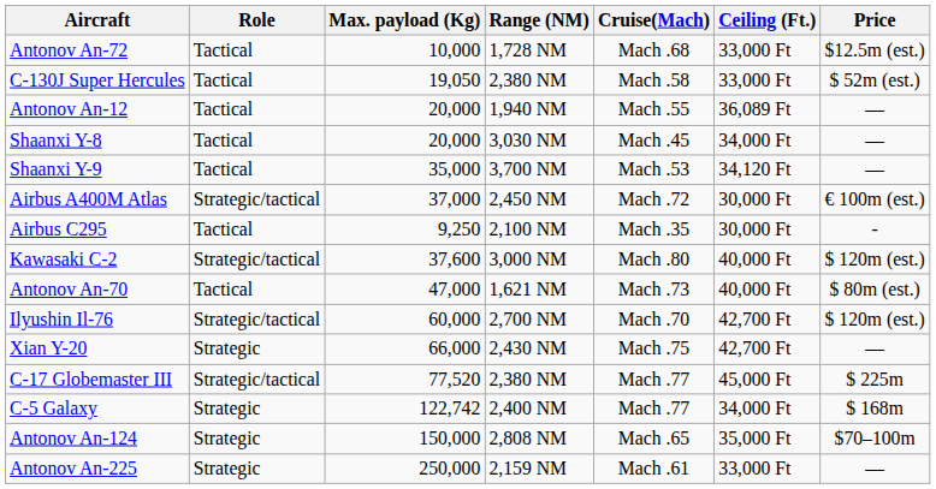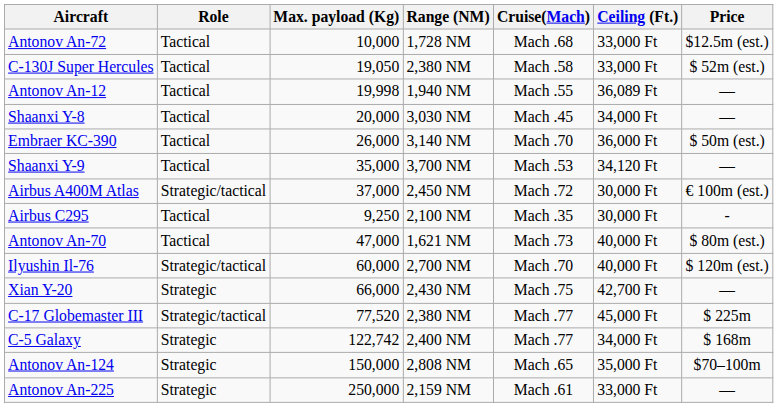 <table class="wikitable sortable">
 <tr>
 <th>Aircraft</th>
 <th>Role</th>
 <th align="right">Max. payload (Kg)</th>
 <th>Range (NM)</th>
 <th>Cruise(<a href='#'>Mach</a>)</th>
 <th><a href='#'>Ceiling</a> (Ft.)</th>
 <th data-sort-type="currency">Price</th>
 </tr>
 <tr>
 <td><a href='#'>Antonov An-72</a></td>
 <td>Tactical</td>
 <td align="right">10,000</td>
 <td>1,728 NM</td>
 <td style="text-align:center;">Mach .68</td>
 <td>33,000 Ft</td>
 <td style="text-align:center;">$12.5m (est.)</td>
 </tr>
 <tr>
 <td><a href='#'>C-130J Super Hercules</a></td>
 <td>Tactical</td>
 <td align="right">19,050</td>
 <td>2,380 NM</td>
 <td style="text-align:center;">Mach .58</td>
 <td>33,000 Ft</td>
 <td style="text-align:center;">$ 52m (est.)</td>
 </tr>
 <tr>
 <td><a href='#'>Antonov An-12</a></td>
 <td>Tactical</td>
-<td align="right">20,000</td>
+<td align="right">19,998</td>
 <td>1,940 NM</td>
 <td style="text-align:center;">Mach .55</td>
 <td>36,089 Ft</td>
 <td style="text-align:center;">—</td>
 </tr>
 <tr>
 <td><a href='#'>Shaanxi Y-8</a></td>
 <td>Tactical</td>
 <td align="right">20,000</td>
 <td>3,030 NM</td>
 <td style="text-align:center;">Mach .45</td>
 <td>34,000 Ft</td>
 <td style="text-align:center;">—</td>
+</tr>
+<tr>
+<td><a href='#'>Embraer KC-390</a></td>
+<td>Tactical</td>
+<td align="right">26,000</td>
+<td>3,140 NM</td>
+<td style="text-align:center;">Mach .70</td>
+<td>36,000 Ft</td>
+<td style="text-align:center;">$ 50m (est.)</td>
 </tr>
 <tr>
 <td><a href='#'>Shaanxi Y-9</a></td>
 <td>Tactical</td>
 <td align="right">35,000</td>
 <td>3,700 NM</td>
 <td style="text-align:center;">Mach .53</td>
 <td>34,120 Ft</td>
 <td style="text-align:center;">—</td>
 </tr>
 <tr>
 <td><a href='#'>Airbus A400M Atlas</a></td>
 <td>Strategic/tactical</td>
 <td align="right">37,000</td>
 <td>2,450 NM</td>
 <td style="text-align:center;">Mach .72</td>
 <td>30,000 Ft</td>
 <td style="text-align:center;">€ 100m (est.)</td>
 </tr>
 <tr>
 <td><a href='#'>Airbus C295</a></td>
 <td>Tactical</td>
 <td align="right">9,250</td>
 <td>2,100 NM</td>
 <td style="text-align:center;">Mach .35</td>
 <td>30,000 Ft</td>
 <td style="text-align:center;">-</td>
 </tr>
 <tr>
-<td><a href='#'>Kawasaki C-2</a></td>
-<td>Strategic/tactical</td>
-<td align="right">37,600</td>
-<td>3,000 NM</td>
-<td style="text-align:center;">Mach .80</td>
-<td>40,000 Ft</td>
-<td style="text-align:center;">$ 120m (est.)</td>
-</tr>
-<tr>
 <td><a href='#'>Antonov An-70</a></td>
 <td>Tactical</td>
 <td align="right">47,000</td>
 <td>1,621 NM</td>
 <td style="text-align:center;">Mach .73</td>
 <td>40,000 Ft</td>
 <td style="text-align:center;">$ 80m (est.)</td>
 </tr>
 <tr>
 <td><a href='#'>Ilyushin Il-76</a></td>
 <td>Strategic/tactical</td>
 <td align="right">60,000</td>
 <td>2,700 NM</td>
 <td style="text-align:center;">Mach .70</td>
-<td>42,700 Ft</td>
+<td>40,000 Ft</td>
 <td style="text-align:center;">$ 120m (est.)</td>
 </tr>
 <tr>
 <td><a href='#'>Xian Y-20</a></td>
 <td>Strategic</td>
 <td align="right">66,000</td>
 <td>2,430 NM</td>
 <td style="text-align:center;">Mach .75</td>
 <td>42,700 Ft</td>
 <td style="text-align:center;">—</td>
 </tr>
 <tr>
 <td><a href='#'>C-17 Globemaster III</a></td>
 <td>Strategic/tactical</td>
 <td align="right">77,520</td>
 <td>2,380 NM</td>
 <td style="text-align:center;">Mach .77</td>
 <td>45,000 Ft</td>
 <td style="text-align:center;">$ 225m</td>
 </tr>
 <tr>
 <td><a href='#'>C-5 Galaxy</a></td>
 <td>Strategic</td>
 <td align="right">122,742</td>
 <td>2,400 NM</td>
 <td style="text-align:center;">Mach .77</td>
 <td>34,000 Ft</td>
 <td style="text-align:center;">$ 168m</td>
 </tr>
 <tr>
 <td><a href='#'>Antonov An-124</a></td>
 <td>Strategic</td>
 <td align="right">150,000</td>
 <td>2,808 NM</td>
 <td style="text-align:center;">Mach .65</td>
 <td>35,000 Ft</td>
 <td style="text-align:center;">$70–100m</td>
 </tr>
 <tr>
 <td><a href='#'>Antonov An-225</a></td>
 <td>Strategic</td>
 <td align="right">250,000</td>
 <td>2,159 NM</td>
 <td style="text-align:center;">Mach .61</td>
 <td>33,000 Ft</td>
 <td style="text-align:center;">—</td>
 </tr>
 </table>
